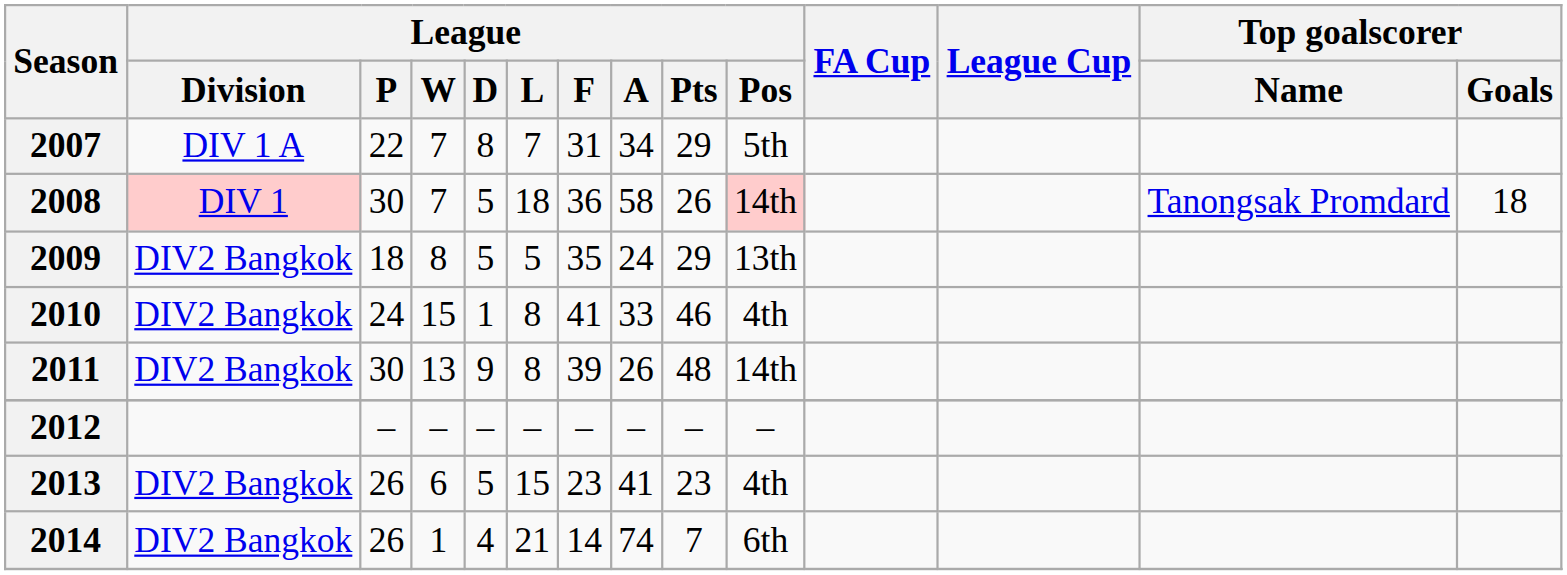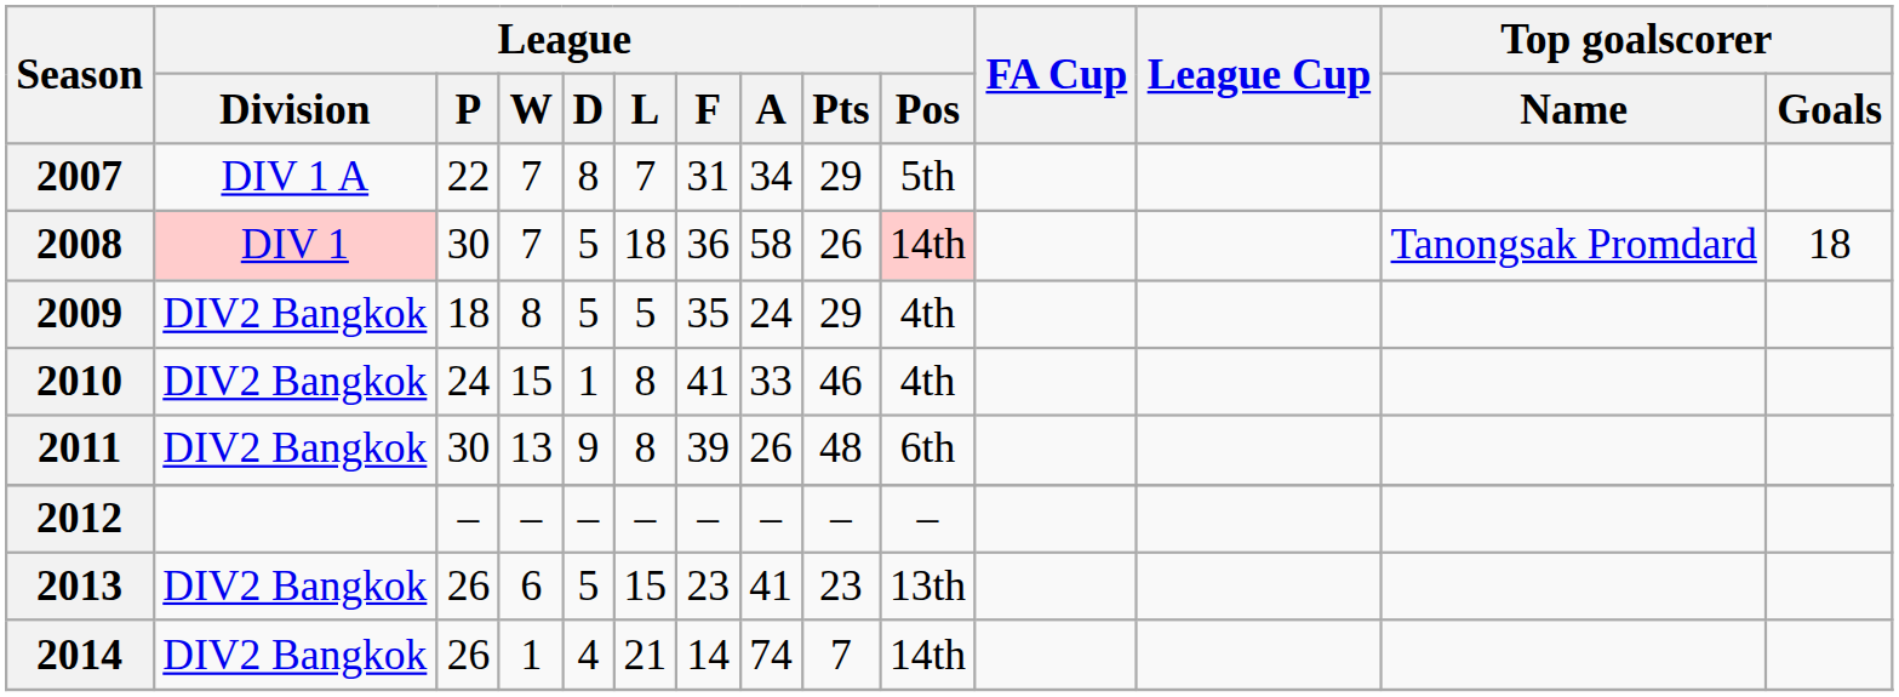 <table class="wikitable" style="text-align: center">
 <tr>
 <th rowspan=2>Season</th>
 <th colspan=9>League</th>
 <th rowspan=2><a href='#'>FA Cup</a></th>
 <th rowspan=2><a href='#'>League Cup</a></th>
 <th colspan=2>Top goalscorer</th>
 </tr>
 <tr>
 <th>Division</th>
 <th>P</th>
 <th>W</th>
 <th>D</th>
 <th>L</th>
 <th>F</th>
 <th>A</th>
 <th>Pts</th>
 <th>Pos</th>
 <th>Name</th>
 <th>Goals</th>
 </tr>
 <tr>
 <th>2007</th>
 <td><a href='#'>DIV 1 A</a></td>
 <td>22</td>
 <td>7</td>
 <td>8</td>
 <td>7</td>
 <td>31</td>
 <td>34</td>
 <td>29</td>
 <td>5th</td>
 <td></td>
 <td></td>
 <td></td>
 <td></td>
 </tr>
 <tr>
 <th>2008</th>
 <td bgcolor="#FFCCCC"><a href='#'>DIV 1</a></td>
 <td>30</td>
 <td>7</td>
 <td>5</td>
 <td>18</td>
 <td>36</td>
 <td>58</td>
 <td>26</td>
 <td bgcolor="#FFCCCC">14th</td>
 <td></td>
 <td></td>
 <td><a href='#'>Tanongsak Promdard</a></td>
 <td>18</td>
 </tr>
 <tr>
 <th>2009</th>
 <td><a href='#'>DIV2 Bangkok</a></td>
 <td>18</td>
 <td>8</td>
 <td>5</td>
 <td>5</td>
 <td>35</td>
 <td>24</td>
 <td>29</td>
-<td>13th</td>
+<td>4th</td>
 <td></td>
 <td></td>
 <td></td>
 <td></td>
 </tr>
 <tr>
 <th>2010</th>
 <td><a href='#'>DIV2 Bangkok</a></td>
 <td>24</td>
 <td>15</td>
 <td>1</td>
 <td>8</td>
 <td>41</td>
 <td>33</td>
 <td>46</td>
 <td>4th</td>
 <td></td>
 <td></td>
 <td></td>
 <td></td>
 </tr>
 <tr>
 <th>2011</th>
 <td><a href='#'>DIV2 Bangkok</a></td>
 <td>30</td>
 <td>13</td>
 <td>9</td>
 <td>8</td>
 <td>39</td>
 <td>26</td>
 <td>48</td>
-<td>14th</td>
+<td>6th</td>
 <td></td>
 <td></td>
 <td></td>
 <td></td>
 </tr>
 <tr>
 </tr>
 <tr>
 <th>2012</th>
 <td><strong></strong></td>
 <td>–</td>
 <td>–</td>
 <td>–</td>
 <td>–</td>
 <td>–</td>
 <td>–</td>
 <td>–</td>
 <td>–</td>
 <td></td>
 <td></td>
 <td></td>
 <td></td>
 </tr>
 <tr>
 <th>2013</th>
 <td><a href='#'>DIV2 Bangkok</a></td>
 <td>26</td>
 <td>6</td>
 <td>5</td>
 <td>15</td>
 <td>23</td>
 <td>41</td>
 <td>23</td>
-<td>4th</td>
+<td>13th</td>
 <td></td>
 <td></td>
 <td></td>
 <td></td>
 </tr>
 <tr>
 <th>2014</th>
 <td><a href='#'>DIV2 Bangkok</a></td>
 <td>26</td>
 <td>1</td>
 <td>4</td>
 <td>21</td>
 <td>14</td>
 <td>74</td>
 <td>7</td>
-<td>6th</td>
+<td>14th</td>
 <td></td>
 <td></td>
 <td></td>
 <td></td>
 </tr>
 <tr>
 </tr>
 </table>
